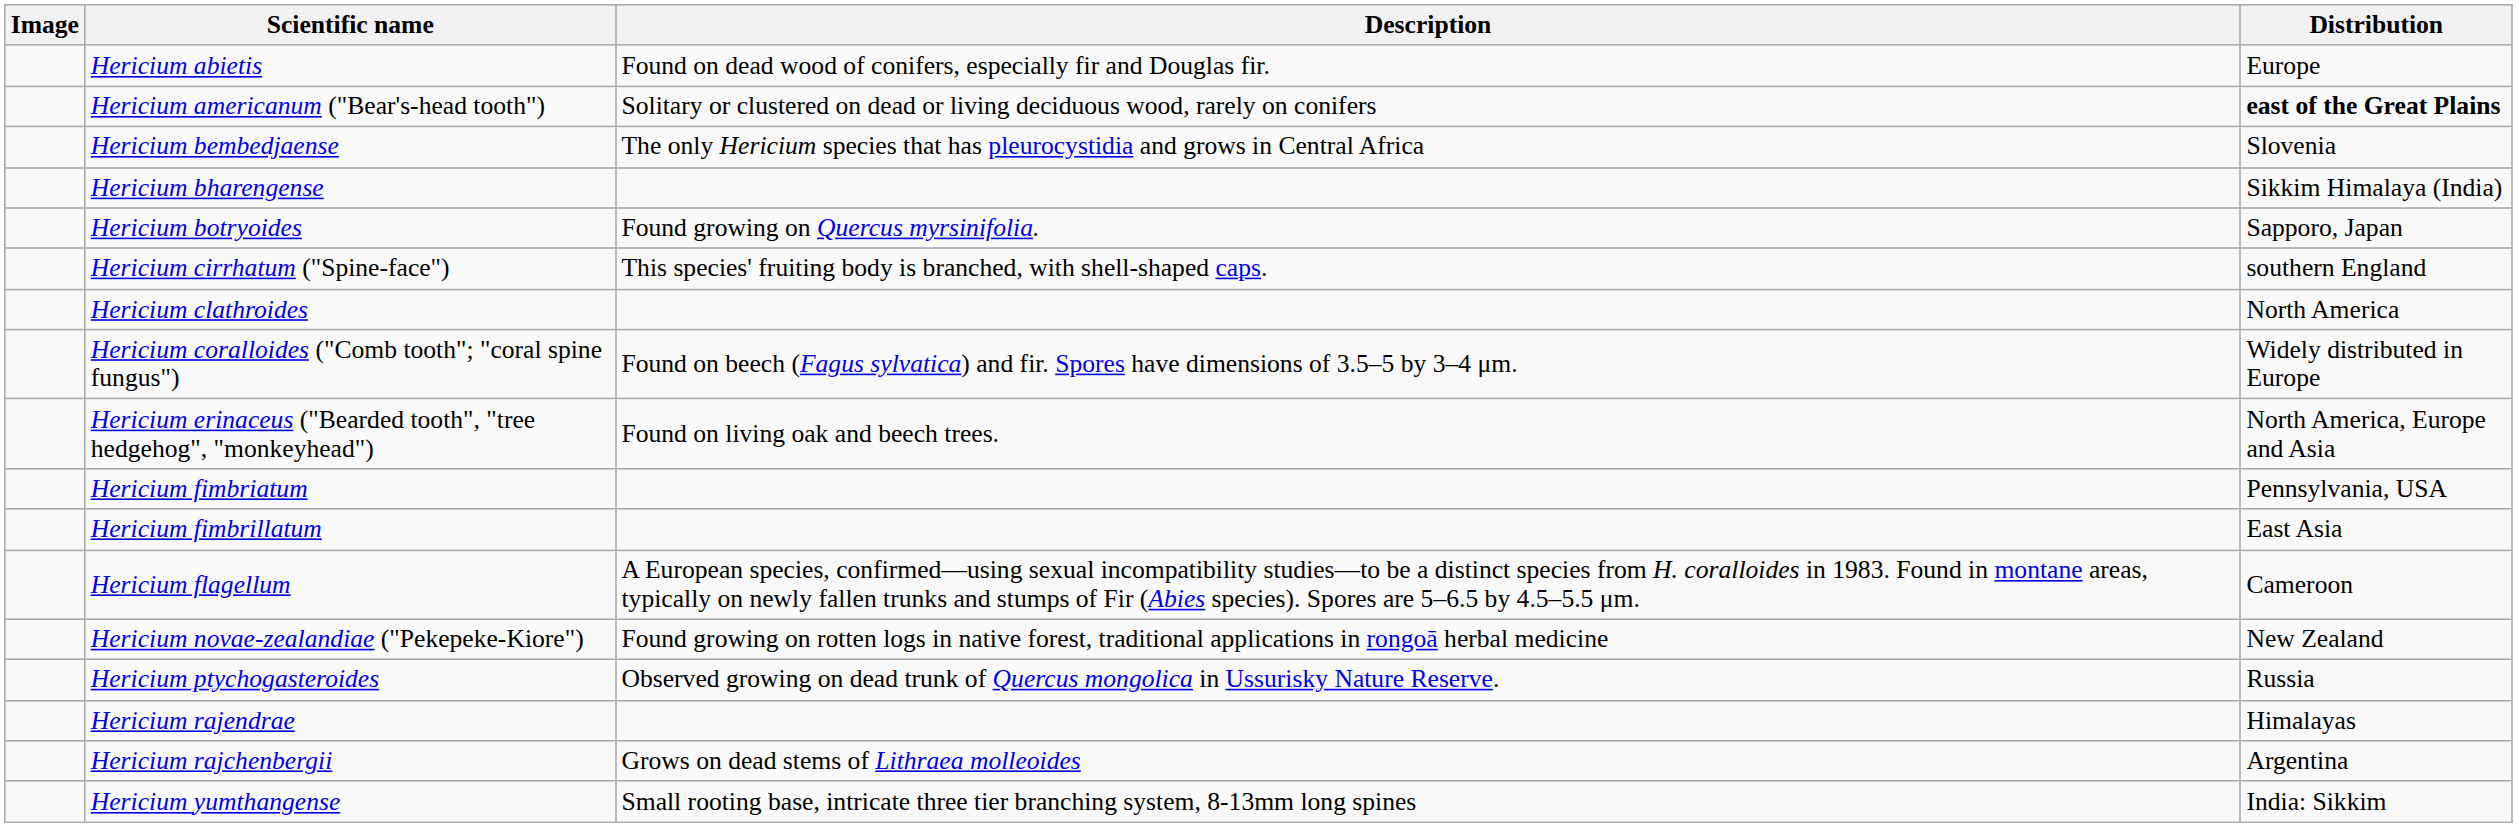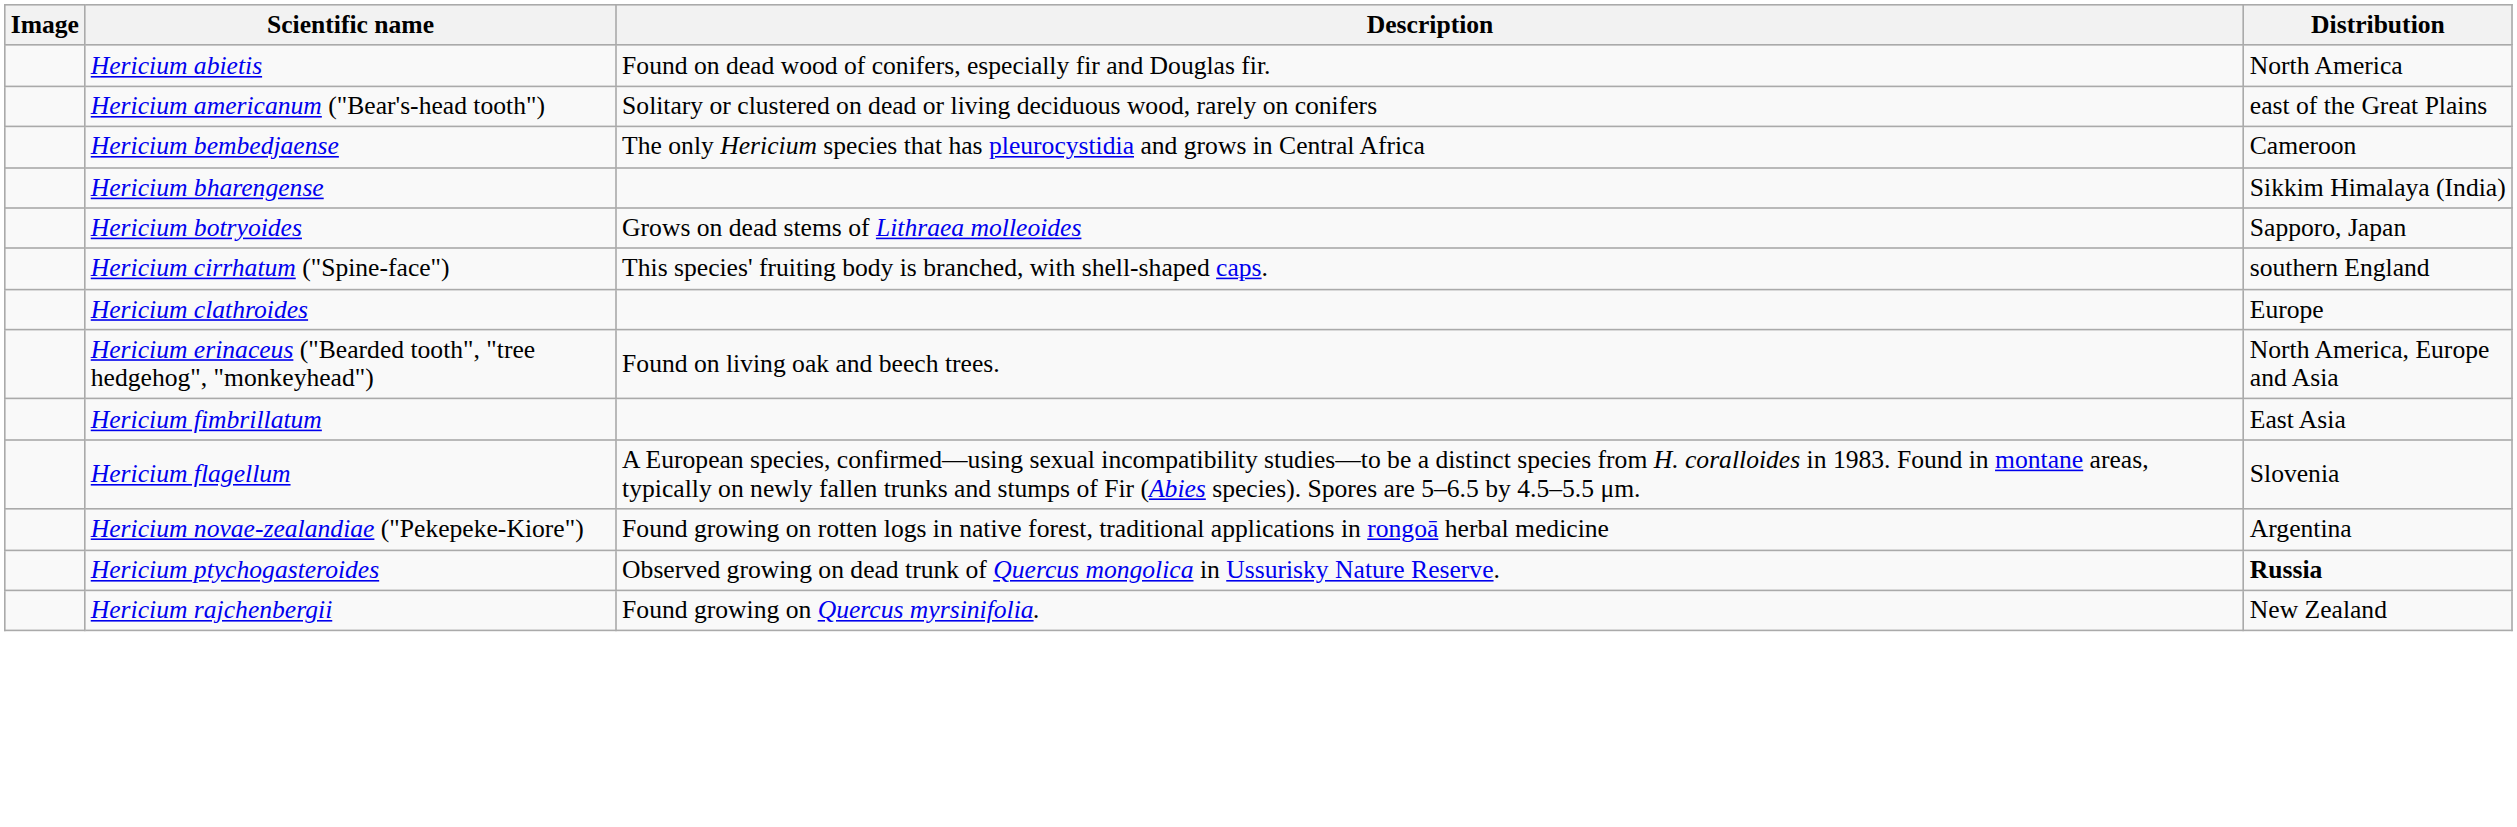 <table class="wikitable">
 <tr>
 <th>Image</th>
 <th>Scientific name</th>
 <th>Description</th>
 <th>Distribution</th>
 </tr>
 <tr>
 <td></td>
 <td><em><a href='#'>Hericium abietis</a></em></td>
 <td>Found on dead wood of conifers, especially fir and Douglas fir.</td>
-<td>Europe</td>
+<td>North America</td>
 </tr>
 <tr>
 <td></td>
 <td><em><a href='#'>Hericium americanum</a></em> ("Bear's-head tooth")</td>
 <td>Solitary or clustered on dead or living deciduous wood, rarely on conifers</td>
-<td><strong>east of the Great Plains</strong></td>
+<td>east of the Great Plains</td>
 </tr>
 <tr>
 <td></td>
 <td><em><a href='#'>Hericium bembedjaense</a></em></td>
 <td>The only <em>Hericium</em> species that has <a href='#'>pleurocystidia</a> and grows in Central Africa</td>
-<td>Slovenia</td>
+<td>Cameroon</td>
 </tr>
 <tr>
 <td></td>
 <td><em><a href='#'>Hericium bharengense</a></em></td>
 <td></td>
 <td>Sikkim Himalaya (India)</td>
 </tr>
 <tr>
 <td></td>
 <td><em><a href='#'>Hericium botryoides</a></em></td>
-<td>Found growing on <em><a href='#'>Quercus myrsinifolia</a>.</em></td>
+<td>Grows on dead stems of <em><a href='#'>Lithraea molleoides</a></em></td>
 <td>Sapporo, Japan</td>
 </tr>
 <tr>
 <td></td>
 <td><em><a href='#'>Hericium cirrhatum</a></em> ("Spine-face")</td>
 <td>This species' fruiting body is branched, with shell-shaped <a href='#'>caps</a>.</td>
 <td>southern England</td>
 </tr>
 <tr>
 <td></td>
 <td><em><a href='#'>Hericium clathroides</a></em></td>
 <td></td>
-<td>North America</td>
-</tr>
-<tr>
-<td></td>
-<td><em><a href='#'>Hericium coralloides</a></em> ("Comb tooth"; "coral spine fungus")</td>
-<td>Found on beech (<em><a href='#'>Fagus sylvatica</a></em>) and fir. <a href='#'>Spores</a> have dimensions of 3.5–5 by 3–4 μm.</td>
-<td>Widely distributed in Europe</td>
+<td>Europe</td>
 </tr>
 <tr>
 <td></td>
 <td><em><a href='#'>Hericium erinaceus</a></em> ("Bearded tooth", "tree hedgehog", "monkeyhead")</td>
 <td>Found on living oak and beech trees.</td>
 <td>North America, Europe and Asia</td>
-</tr>
-<tr>
-<td></td>
-<td><em><a href='#'>Hericium fimbriatum</a></em></td>
-<td></td>
-<td>Pennsylvania, USA</td>
 </tr>
 <tr>
 <td></td>
 <td><em><a href='#'>Hericium fimbrillatum</a></em></td>
 <td></td>
 <td>East Asia</td>
 </tr>
 <tr>
 <td></td>
 <td><em><a href='#'>Hericium flagellum</a></em></td>
 <td>A European species, confirmed—using sexual incompatibility studies—to be a distinct species from <em>H. coralloides</em> in 1983. Found in <a href='#'>montane</a> areas, typically on newly fallen trunks and stumps of Fir (<em><a href='#'>Abies</a></em> species). Spores are 5–6.5 by 4.5–5.5 μm.</td>
-<td>Cameroon</td>
+<td>Slovenia</td>
 </tr>
 <tr>
 <td></td>
 <td><em><a href='#'>Hericium novae-zealandiae</a></em> ("Pekepeke-Kiore")</td>
 <td>Found growing on rotten logs in native forest, traditional applications in <a href='#'>rongoā</a> herbal medicine</td>
-<td>New Zealand</td>
+<td>Argentina</td>
 </tr>
 <tr>
 <td></td>
 <td><em><a href='#'>Hericium ptychogasteroides</a></em></td>
 <td>Observed growing on dead trunk of <em><a href='#'>Quercus mongolica</a></em> in <a href='#'>Ussurisky Nature Reserve</a>.</td>
-<td>Russia</td>
-</tr>
-<tr>
-<td></td>
-<td><em><a href='#'>Hericium rajendrae</a></em></td>
-<td></td>
-<td>Himalayas</td>
+<td><strong>Russia</strong></td>
 </tr>
 <tr>
 <td></td>
 <td><em><a href='#'>Hericium rajchenbergii</a></em></td>
-<td>Grows on dead stems of <em><a href='#'>Lithraea molleoides</a></em></td>
-<td>Argentina</td>
-</tr>
-<tr>
-<td></td>
-<td><em><a href='#'>Hericium yumthangense</a></em></td>
-<td>Small rooting base, intricate three tier branching system, 8-13mm long spines</td>
-<td>India: Sikkim</td>
+<td>Found growing on <em><a href='#'>Quercus myrsinifolia</a>.</em></td>
+<td>New Zealand</td>
 </tr>
 </table>
